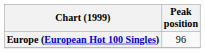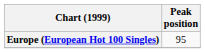 <table class="wikitable sortable plainrowheaders" style="text-align:center">
 <tr>
 <th scope="col">Chart (1999)</th>
 <th scope="col">Peak<br>position</th>
 </tr>
 <tr>
 <th scope="row">Europe (<a href='#'>European Hot 100 Singles</a>)</th>
-<td>96</td>
+<td>95</td>
 </tr>
 <tr>
 </tr>
 </table>
